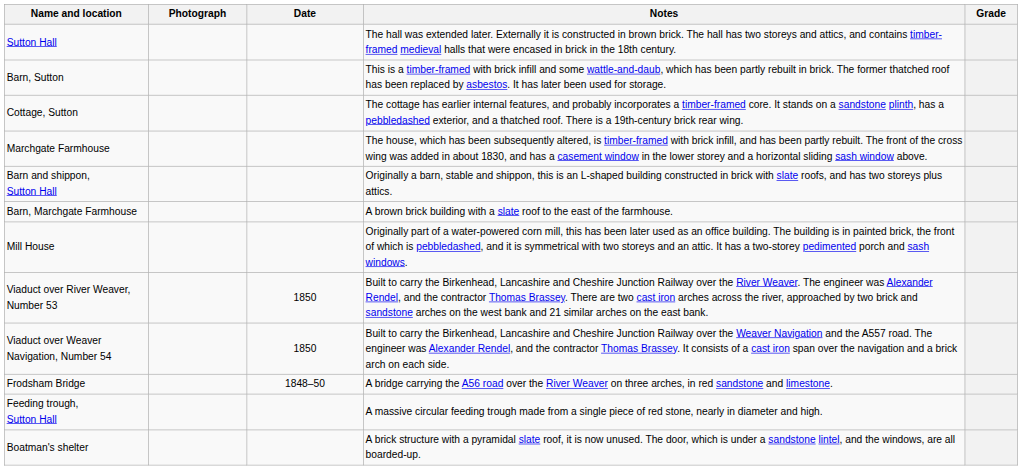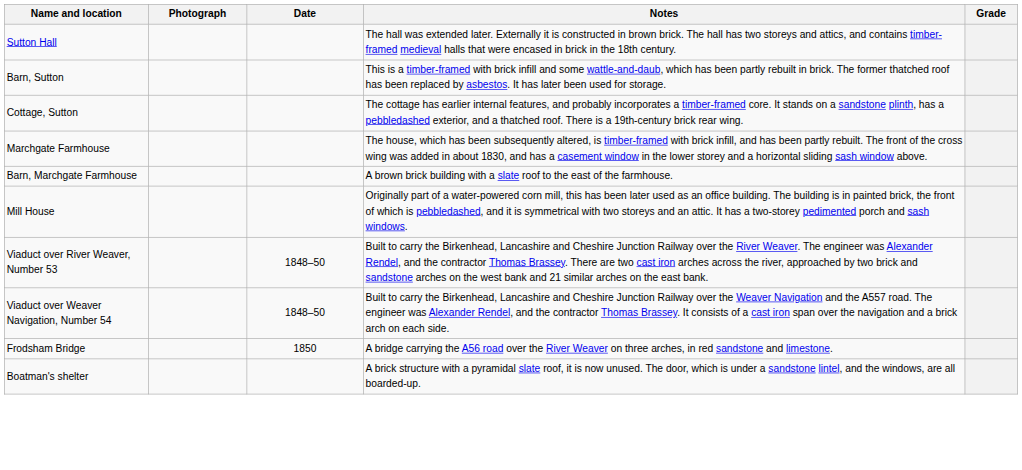 <table class="wikitable sortable plainrowheaders" style="width:100%;border:0px;text-align:left;line-height:150%;">
 <tr>
 <th scope="col"  style="width:150px">Name and location</th>
 <th scope="col"  style="width:100px" class="unsortable">Photograph</th>
 <th scope="col"  style="width:120px">Date</th>
 <th scope="col"  style="width:650px" class="unsortable">Notes</th>
 <th scope="col"  style="width:50px">Grade</th>
 </tr>
 <tr>
 <td><a href='#'>Sutton Hall</a><br><small></small></td>
 <td></td>
 <td align="center"></td>
 <td>The hall was extended later.  Externally it is constructed in brown brick.  The hall has two storeys and attics, and contains <a href='#'>timber-framed</a> <a href='#'>medieval</a> halls that were encased in brick in the 18th century.</td>
 <th></th>
 </tr>
 <tr>
 <td>Barn, Sutton<br><small></small></td>
 <td></td>
 <td align="center"></td>
 <td>This is a <a href='#'>timber-framed</a> with brick infill and some <a href='#'>wattle-and-daub</a>, which has been partly rebuilt in brick.  The former thatched roof has been replaced by <a href='#'>asbestos</a>.  It has later been used for storage.</td>
 <th></th>
 </tr>
 <tr>
 <td>Cottage, Sutton<br><small></small></td>
 <td></td>
 <td align="center"></td>
 <td>The cottage has earlier internal features, and probably incorporates a <a href='#'>timber-framed</a> core.  It stands on a <a href='#'>sandstone</a> <a href='#'>plinth</a>, has a <a href='#'>pebbledashed</a> exterior, and a thatched roof.  There is a 19th-century brick rear wing.</td>
 <th></th>
 </tr>
 <tr>
 <td>Marchgate Farmhouse<br><small></small></td>
 <td></td>
 <td align="center"></td>
 <td>The house, which has been subsequently altered, is <a href='#'>timber-framed</a> with brick infill, and has been partly rebuilt.  The front of the cross wing was added in about 1830, and has a <a href='#'>casement window</a> in the lower storey and a horizontal sliding <a href='#'>sash window</a> above.</td>
 <th></th>
 </tr>
 <tr>
-<td>Barn and shippon,<br><a href='#'>Sutton Hall</a><br><small></small></td>
-<td></td>
-<td align="center"></td>
-<td>Originally a barn, stable and shippon, this is an L-shaped building constructed in brick with <a href='#'>slate</a> roofs, and has two storeys plus attics.</td>
-<th></th>
-</tr>
-<tr>
 <td>Barn, Marchgate Farmhouse<br><small></small></td>
 <td></td>
 <td align="center"></td>
 <td>A brown brick building with a <a href='#'>slate</a> roof to the east of the farmhouse.</td>
 <th></th>
 </tr>
 <tr>
 <td>Mill House<br><small></small></td>
 <td></td>
 <td align="center"></td>
 <td>Originally part of a water-powered corn mill, this has been later used as an office building.  The building is in painted brick, the front of which is <a href='#'>pebbledashed</a>, and it is symmetrical with two storeys and an attic.  It has a two-storey <a href='#'>pedimented</a> porch and <a href='#'>sash windows</a>.</td>
 <th></th>
 </tr>
 <tr>
 <td>Viaduct over River Weaver, Number 53<br><small></small></td>
 <td></td>
-<td align="center">1850</td>
+<td align="center">1848–50</td>
 <td>Built to carry the Birkenhead, Lancashire and Cheshire Junction Railway over the <a href='#'>River Weaver</a>.  The engineer was <a href='#'>Alexander Rendel</a>, and the contractor <a href='#'>Thomas Brassey</a>.  There are two <a href='#'>cast iron</a> arches across the river, approached by two brick and <a href='#'>sandstone</a> arches on the west bank and 21 similar arches on the east bank.</td>
 <th></th>
 </tr>
 <tr>
 <td>Viaduct over Weaver Navigation, Number 54<br><small></small></td>
 <td></td>
-<td align="center">1850</td>
+<td align="center">1848–50</td>
 <td>Built to carry the Birkenhead, Lancashire and Cheshire Junction Railway over the <a href='#'>Weaver Navigation</a> and the A557 road.  The engineer was <a href='#'>Alexander Rendel</a>, and the contractor <a href='#'>Thomas Brassey</a>.  It consists of a <a href='#'>cast iron</a> span over the navigation and a brick arch on each side.</td>
 <th></th>
 </tr>
 <tr>
 <td>Frodsham Bridge<br><small></small></td>
 <td></td>
-<td align="center">1848–50</td>
+<td align="center">1850</td>
 <td>A bridge carrying the <a href='#'>A56 road</a> over the <a href='#'>River Weaver</a> on three arches, in red <a href='#'>sandstone</a> and <a href='#'>limestone</a>.</td>
-<th></th>
-</tr>
-<tr>
-<td>Feeding trough,<br><a href='#'>Sutton Hall</a><br><small></small></td>
-<td></td>
-<td align="center"></td>
-<td>A massive circular feeding trough made from a single piece of red stone, nearly  in diameter and   high.</td>
 <th></th>
 </tr>
 <tr>
 <td>Boatman's shelter<br><small></small></td>
 <td></td>
 <td align="center"></td>
 <td>A brick structure with a pyramidal <a href='#'>slate</a> roof, it is now unused.  The door, which is under a <a href='#'>sandstone</a> <a href='#'>lintel</a>, and the windows, are all boarded-up.</td>
 <th></th>
 </tr>
 <tr>
 </tr>
 </table>
